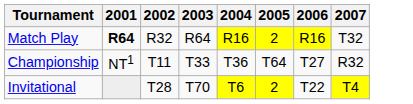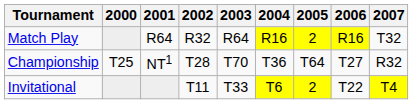 <table class="wikitable" style="text-align:center;">
 <tr>
 <th>Tournament</th>
+<th>2000</th>
 <th>2001</th>
 <th>2002</th>
 <th>2003</th>
 <th>2004</th>
 <th>2005</th>
 <th>2006</th>
 <th>2007</th>
 </tr>
 <tr>
 <td align="left"><a href='#'>Match Play</a></td>
-<td><strong>R64</strong></td>
+<td style="background:#eeeeee;"></td>
+<td>R64</td>
 <td>R32</td>
 <td>R64</td>
 <td style="background:yellow;">R16</td>
 <td style="background:yellow;">2</td>
 <td style="background:yellow;">R16</td>
 <td>T32</td>
 </tr>
 <tr>
 <td align="left"><a href='#'>Championship</a></td>
+<td>T25</td>
 <td>NT<sup>1</sup></td>
-<td>T11</td>
-<td>T33</td>
+<td>T28</td>
+<td>T70</td>
 <td>T36</td>
 <td>T64</td>
 <td>T27</td>
 <td>R32</td>
 </tr>
 <tr>
 <td align="left"><a href='#'>Invitational</a></td>
 <td style="background:#eeeeee;"></td>
-<td>T28</td>
-<td>T70</td>
+<td style="background:#eeeeee;"></td>
+<td>T11</td>
+<td>T33</td>
 <td style="background:yellow;">T6</td>
 <td style="background:yellow;">2</td>
 <td>T22</td>
 <td style="background:yellow;">T4</td>
 </tr>
 </table>
